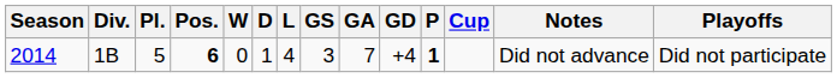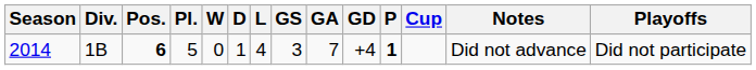 <table class="wikitable">
 <tr style="background:#efefef;">
 <th>Season</th>
 <th>Div.</th>
+<th>Pos.</th>
 <th>Pl.</th>
-<th>Pos.</th>
 <th>W</th>
 <th>D</th>
 <th>L</th>
 <th>GS</th>
 <th>GA</th>
 <th>GD</th>
 <th>P</th>
 <th><a href='#'>Cup</a></th>
 <th>Notes</th>
 <th>Playoffs</th>
 </tr>
 <tr>
 <td><a href='#'>2014</a></td>
 <td>1B</td>
+<td align=right><strong>6</strong></td>
 <td align=right>5</td>
-<td align=right><strong>6</strong></td>
 <td align=right>0</td>
 <td align=right>1</td>
 <td align=right>4</td>
 <td align=right>3</td>
 <td align=right>7</td>
 <td align=right>+4</td>
 <td align=right><strong>1</strong></td>
 <td></td>
 <td>Did not advance</td>
 <td>Did not participate</td>
 </tr>
 </table>
